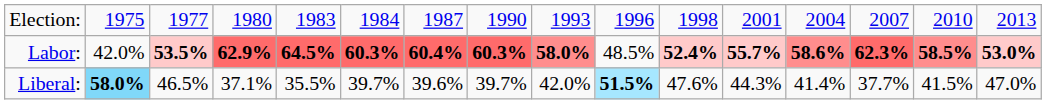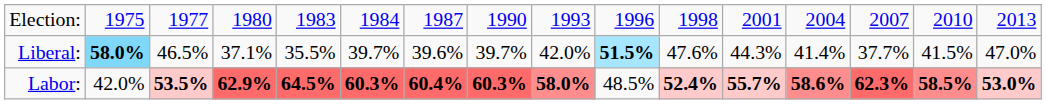 <table class=wikitable>
 <tr align=right>
 <td>Election:</td>
 <td><a href='#'>1975</a></td>
 <td><a href='#'>1977</a></td>
 <td><a href='#'>1980</a></td>
 <td><a href='#'>1983</a></td>
 <td><a href='#'>1984</a></td>
 <td><a href='#'>1987</a></td>
 <td><a href='#'>1990</a></td>
 <td><a href='#'>1993</a></td>
 <td><a href='#'>1996</a></td>
 <td><a href='#'>1998</a></td>
 <td><a href='#'>2001</a></td>
 <td><a href='#'>2004</a></td>
 <td><a href='#'>2007</a></td>
 <td><a href='#'>2010</a></td>
 <td><a href='#'>2013</a></td>
 </tr>
 <tr align=right>
+<td><a href='#'>Liberal</a>:</td>
+<td bgcolor="#80d8f9"><strong>58.0%</strong></td>
+<td>46.5%</td>
+<td>37.1%</td>
+<td>35.5%</td>
+<td>39.7%</td>
+<td>39.6%</td>
+<td>39.7%</td>
+<td>42.0%</td>
+<td bgcolor="#a6e7ff"><strong>51.5%</strong></td>
+<td>47.6%</td>
+<td>44.3%</td>
+<td>41.4%</td>
+<td>37.7%</td>
+<td>41.5%</td>
+<td>47.0%</td>
+</tr>
+<tr align=right>
 <td><a href='#'>Labor</a>:</td>
 <td>42.0%</td>
 <td bgcolor="#ffcaca"><strong>53.5%</strong></td>
 <td bgcolor="#ff6b6b"><strong>62.9%</strong></td>
 <td bgcolor="#ff6b6b"><strong>64.5%</strong></td>
 <td bgcolor="#ff6b6b"><strong>60.3%</strong></td>
 <td bgcolor="#ff6b6b"><strong>60.4%</strong></td>
 <td bgcolor="#ff6b6b"><strong>60.3%</strong></td>
 <td bgcolor="#ff8d8d"><strong>58.0%</strong></td>
 <td>48.5%</td>
 <td bgcolor="#ffcaca"><strong>52.4%</strong></td>
 <td bgcolor="#ffcaca"><strong>55.7%</strong></td>
 <td bgcolor="#ff8d8d"><strong>58.6%</strong></td>
 <td bgcolor="#ff6b6b"><strong>62.3%</strong></td>
 <td bgcolor="#ff8d8d"><strong>58.5%</strong></td>
 <td bgcolor="#ffcaca"><strong>53.0%</strong></td>
 </tr>
-<tr align=right>
-<td><a href='#'>Liberal</a>:</td>
-<td bgcolor="#80d8f9"><strong>58.0%</strong></td>
-<td>46.5%</td>
-<td>37.1%</td>
-<td>35.5%</td>
-<td>39.7%</td>
-<td>39.6%</td>
-<td>39.7%</td>
-<td>42.0%</td>
-<td bgcolor="#a6e7ff"><strong>51.5%</strong></td>
-<td>47.6%</td>
-<td>44.3%</td>
-<td>41.4%</td>
-<td>37.7%</td>
-<td>41.5%</td>
-<td>47.0%</td>
-</tr>
 </table>
